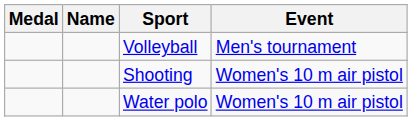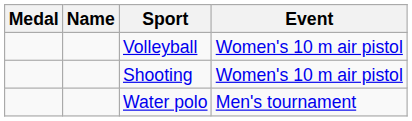 <table class="wikitable sortable" style="font-size:95%">
 <tr>
 <th>Medal</th>
 <th>Name</th>
 <th>Sport</th>
 <th>Event</th>
 </tr>
 <tr>
 <td></td>
 <td><br></td>
 <td><a href='#'>Volleyball</a></td>
-<td><a href='#'>Men's tournament</a></td>
+<td><a href='#'>Women's 10 m air pistol</a></td>
 </tr>
 <tr>
 <td></td>
 <td></td>
 <td><a href='#'>Shooting</a></td>
 <td><a href='#'>Women's 10 m air pistol</a></td>
 </tr>
 <tr>
 <td></td>
 <td><br></td>
 <td><a href='#'>Water polo</a></td>
-<td><a href='#'>Women's 10 m air pistol</a></td>
+<td><a href='#'>Men's tournament</a></td>
 </tr>
 </table>
